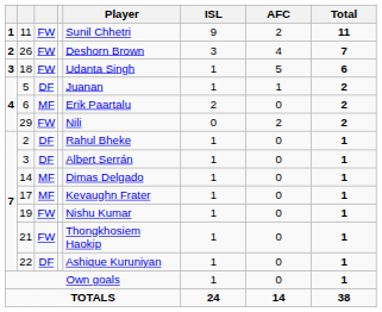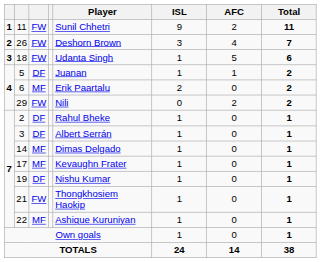 <table class="wikitable" style="font-size: 95%; text-align: center;">
 <tr>
 <th rowspan="1" !width=15></th>
 <th rowspan="1" !width=15></th>
 <th rowspan="1" !width=15></th>
 <th rowspan="1" !width=15></th>
 <th width=150>Player</th>
 <th width=80>ISL</th>
 <th width=80>AFC</th>
 <th width=80>Total</th>
 </tr>
 <tr>
 <td rowspan=1><strong>1</strong></td>
 <td>11</td>
 <td><a href='#'>FW</a></td>
 <td></td>
 <td align=left><a href='#'>Sunil Chhetri</a></td>
 <td>9</td>
 <td>2</td>
 <td><strong>11</strong></td>
 </tr>
 <tr>
 <td rowspan=1><strong>2</strong></td>
 <td>26</td>
 <td><a href='#'>FW</a></td>
 <td></td>
 <td align=left><a href='#'>Deshorn Brown</a></td>
 <td>3</td>
 <td>4</td>
 <td><strong>7</strong></td>
 </tr>
 <tr>
 <td rowspan=1><strong>3</strong></td>
 <td>18</td>
 <td><a href='#'>FW</a></td>
 <td></td>
 <td align=left><a href='#'>Udanta Singh</a></td>
 <td>1</td>
 <td>5</td>
 <td><strong>6</strong></td>
 </tr>
 <tr>
 <td rowspan=3><strong>4</strong></td>
 <td>5</td>
 <td><a href='#'>DF</a></td>
 <td></td>
 <td align=left><a href='#'>Juanan</a></td>
 <td>1</td>
 <td>1</td>
 <td><strong>2</strong></td>
 </tr>
 <tr>
 <td>6</td>
 <td><a href='#'>MF</a></td>
 <td></td>
 <td align=left><a href='#'>Erik Paartalu</a></td>
 <td>2</td>
 <td>0</td>
 <td><strong>2</strong></td>
 </tr>
 <tr>
 <td>29</td>
 <td><a href='#'>FW</a></td>
 <td></td>
 <td align=left><a href='#'>Nili</a></td>
 <td>0</td>
 <td>2</td>
 <td><strong>2</strong></td>
 </tr>
 <tr>
 <td rowspan=7><strong>7</strong></td>
 <td>2</td>
 <td><a href='#'>DF</a></td>
 <td></td>
 <td align=left><a href='#'>Rahul Bheke</a></td>
 <td>1</td>
 <td>0</td>
 <td><strong>1</strong></td>
 </tr>
 <tr>
 <td>3</td>
 <td><a href='#'>DF</a></td>
 <td></td>
 <td align=left><a href='#'>Albert Serrán</a></td>
 <td>1</td>
 <td>0</td>
 <td><strong>1</strong></td>
 </tr>
 <tr>
 <td>14</td>
 <td><a href='#'>MF</a></td>
 <td></td>
 <td align=left><a href='#'>Dimas Delgado</a></td>
 <td>1</td>
 <td>0</td>
 <td><strong>1</strong></td>
 </tr>
 <tr>
 <td>17</td>
 <td><a href='#'>MF</a></td>
 <td></td>
 <td align=left><a href='#'>Kevaughn Frater</a></td>
 <td>1</td>
 <td>0</td>
 <td><strong>1</strong></td>
 </tr>
 <tr>
 <td>19</td>
-<td><a href='#'>FW</a></td>
+<td><a href='#'>DF</a></td>
 <td></td>
 <td align=left><a href='#'>Nishu Kumar</a></td>
 <td>1</td>
 <td>0</td>
 <td><strong>1</strong></td>
 </tr>
 <tr>
 <td>21</td>
 <td><a href='#'>FW</a></td>
 <td></td>
 <td align=left><a href='#'>Thongkhosiem Haokip</a></td>
 <td>1</td>
 <td>0</td>
 <td><strong>1</strong></td>
 </tr>
 <tr>
 <td>22</td>
-<td><a href='#'>DF</a></td>
+<td><a href='#'>MF</a></td>
 <td></td>
 <td align=left><a href='#'>Ashique Kuruniyan</a></td>
 <td>1</td>
 <td>0</td>
 <td><strong>1</strong></td>
 </tr>
 <tr>
 <td colspan=5><a href='#'>Own goals</a></td>
 <td>1</td>
 <td>0</td>
 <td><strong>1</strong></td>
 </tr>
 <tr>
 <td colspan="5"><strong>TOTALS</strong></td>
 <td><strong>24</strong></td>
 <td><strong>14</strong></td>
 <td><strong>38</strong></td>
 </tr>
 </table>
